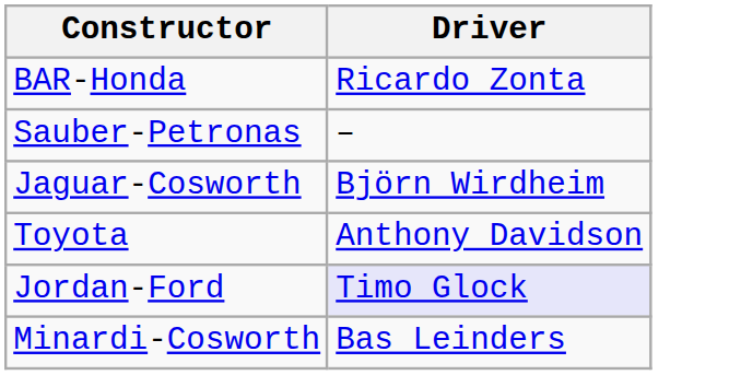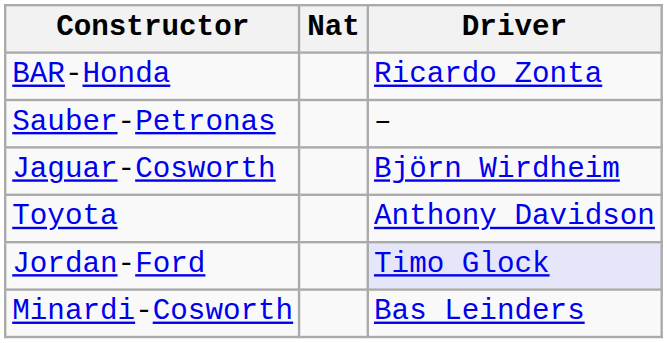 <table class="wikitable" style="font-size: 95%">
 <tr>
 <th>Constructor</th>
+<th>Nat</th>
 <th>Driver</th>
 </tr>
 <tr>
 <td><a href='#'>BAR</a>-<a href='#'>Honda</a></td>
+<td></td>
 <td><a href='#'>Ricardo Zonta</a></td>
 </tr>
 <tr>
 <td><a href='#'>Sauber</a>-<a href='#'>Petronas</a></td>
+<td></td>
 <td>–</td>
 </tr>
 <tr>
 <td><a href='#'>Jaguar</a>-<a href='#'>Cosworth</a></td>
+<td></td>
 <td><a href='#'>Björn Wirdheim</a></td>
 </tr>
 <tr>
 <td><a href='#'>Toyota</a></td>
+<td></td>
 <td><a href='#'>Anthony Davidson</a></td>
 </tr>
 <tr>
 <td><a href='#'>Jordan</a>-<a href='#'>Ford</a></td>
+<td></td>
 <td style="background: lavender;"><a href='#'>Timo Glock</a></td>
 </tr>
 <tr>
 <td><a href='#'>Minardi</a>-<a href='#'>Cosworth</a></td>
+<td></td>
 <td><a href='#'>Bas Leinders</a></td>
 </tr>
 </table>
